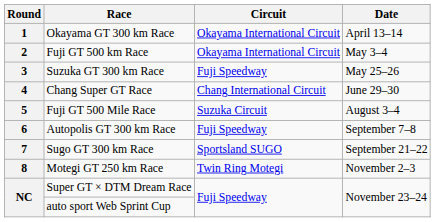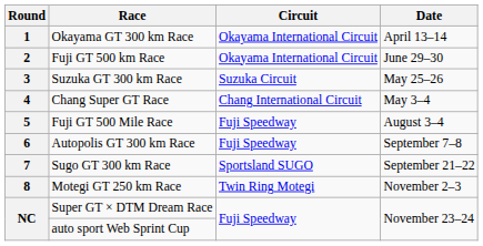 <table class="wikitable" style="font-size: 85%;">
 <tr>
 <th>Round</th>
 <th>Race</th>
 <th>Circuit</th>
 <th>Date</th>
 </tr>
 <tr>
 <th>1</th>
 <td>Okayama GT 300 km Race</td>
 <td> <a href='#'>Okayama International Circuit</a></td>
 <td>April 13–14</td>
 </tr>
 <tr>
 <th>2</th>
 <td>Fuji GT 500 km Race</td>
 <td> <a href='#'>Okayama International Circuit</a></td>
-<td>May 3–4</td>
+<td>June 29–30</td>
 </tr>
 <tr>
 <th>3</th>
 <td>Suzuka GT 300 km Race</td>
-<td> <a href='#'>Fuji Speedway</a></td>
+<td> <a href='#'>Suzuka Circuit</a></td>
 <td>May 25–26</td>
 </tr>
 <tr>
 <th>4</th>
 <td>Chang Super GT Race</td>
 <td> <a href='#'>Chang International Circuit</a></td>
-<td>June 29–30</td>
+<td>May 3–4</td>
 </tr>
 <tr>
 <th>5</th>
 <td>Fuji GT 500 Mile Race</td>
-<td> <a href='#'>Suzuka Circuit</a></td>
+<td> <a href='#'>Fuji Speedway</a></td>
 <td>August 3–4</td>
 </tr>
 <tr>
 <th>6</th>
 <td>Autopolis GT 300 km Race</td>
 <td> <a href='#'>Fuji Speedway</a></td>
 <td>September 7–8</td>
 </tr>
 <tr>
 <th>7</th>
 <td>Sugo GT 300 km Race</td>
 <td> <a href='#'>Sportsland SUGO</a></td>
 <td>September 21–22</td>
 </tr>
 <tr>
 <th>8</th>
 <td>Motegi GT 250 km Race</td>
 <td> <a href='#'>Twin Ring Motegi</a></td>
 <td>November 2–3</td>
 </tr>
 <tr>
 <th rowspan="2">NC</th>
 <td>Super GT × DTM Dream Race</td>
 <td rowspan=2> <a href='#'>Fuji Speedway</a></td>
 <td rowspan=2>November 23–24</td>
 </tr>
 <tr>
 <td>auto sport Web Sprint Cup</td>
 </tr>
 </table>
